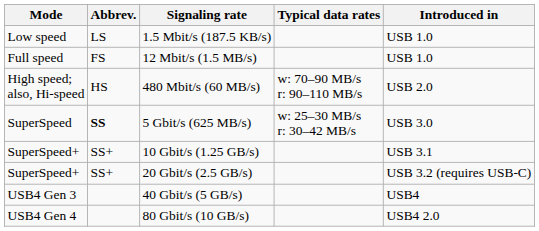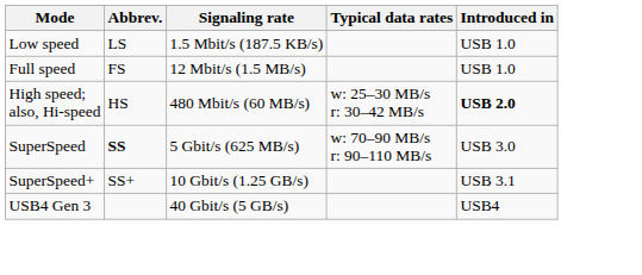 <table class="wikitable floatright">
 <tr>
 <th>Mode</th>
 <th>Abbrev.</th>
 <th>Signaling rate</th>
 <th>Typical data rates</th>
 <th>Introduced in</th>
 </tr>
 <tr>
 <td>Low speed</td>
 <td>LS</td>
 <td>1.5 Mbit/s (187.5 KB/s)</td>
 <td></td>
 <td>USB 1.0</td>
 </tr>
 <tr>
 <td>Full speed</td>
 <td>FS</td>
 <td>12 Mbit/s (1.5 MB/s)</td>
 <td></td>
 <td>USB 1.0</td>
 </tr>
 <tr>
 <td>High speed; <br>also, Hi-speed</td>
 <td>HS</td>
 <td>480 Mbit/s (60 MB/s)</td>
-<td>w: 70–90 MB/s<br>r: 90–110 MB/s</td>
-<td>USB 2.0</td>
+<td>w: 25–30 MB/s<br>r: 30–42 MB/s</td>
+<td><strong>USB 2.0</strong></td>
 </tr>
 <tr>
 <td>SuperSpeed</td>
 <td><strong>SS</strong></td>
 <td>5 Gbit/s (625 MB/s)</td>
-<td>w: 25–30 MB/s<br>r: 30–42 MB/s</td>
+<td>w: 70–90 MB/s<br>r: 90–110 MB/s</td>
 <td>USB 3.0</td>
 </tr>
 <tr>
 <td>SuperSpeed+</td>
 <td>SS+</td>
 <td>10 Gbit/s (1.25 GB/s)</td>
 <td></td>
 <td>USB 3.1</td>
 </tr>
 <tr>
-<td>SuperSpeed+</td>
-<td>SS+</td>
-<td>20 Gbit/s (2.5 GB/s)</td>
-<td></td>
-<td>USB 3.2 (requires USB-C)</td>
-</tr>
-<tr>
 <td>USB4 Gen 3</td>
 <td></td>
 <td>40 Gbit/s (5 GB/s)</td>
 <td></td>
 <td>USB4</td>
 </tr>
-<tr>
-<td>USB4 Gen 4</td>
-<td></td>
-<td>80 Gbit/s (10 GB/s)</td>
-<td></td>
-<td>USB4 2.0</td>
-</tr>
 </table>
